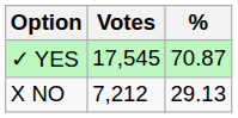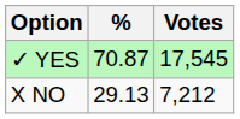 <table class="wikitable">
 <tr>
 <th>Option</th>
+<th>%</th>
 <th>Votes</th>
-<th>%</th>
 </tr>
 <tr>
 <td style=background:#bbf8be>✓ YES</td>
+<td style=background:#bbf8be>70.87</td>
 <td style=background:#bbf8be>17,545</td>
-<td style=background:#bbf8be>70.87</td>
 </tr>
 <tr>
 <td>X NO</td>
+<td>29.13</td>
 <td>7,212</td>
-<td>29.13</td>
 </tr>
 </table>
